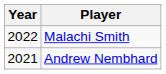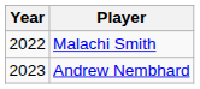 <table class="wikitable outercollapse">
 <tr>
 <th>Year</th>
 <th>Player</th>
 </tr>
 <tr>
 <td>2022</td>
 <td><a href='#'>Malachi Smith</a></td>
 </tr>
 <tr>
-<td>2021</td>
+<td>2023</td>
 <td><a href='#'>Andrew Nembhard</a></td>
 </tr>
 </table>
